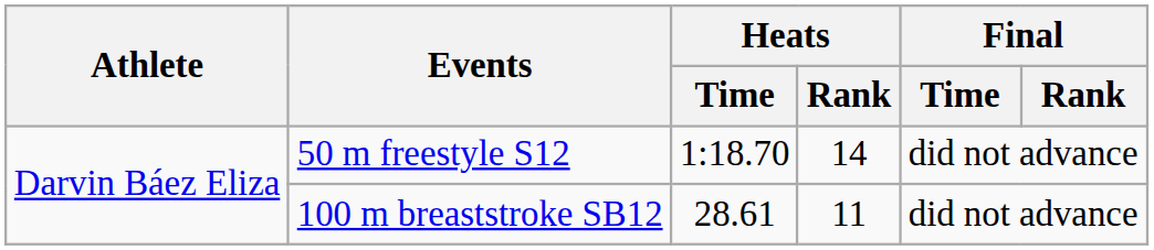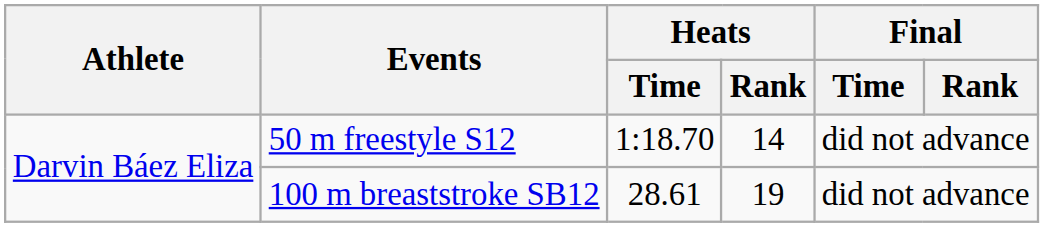 <table class=wikitable style="font-size:90%">
 <tr>
 <th rowspan=2>Athlete</th>
 <th rowspan=2>Events</th>
 <th colspan="2">Heats</th>
 <th colspan="2">Final</th>
 </tr>
 <tr>
 <th>Time</th>
 <th>Rank</th>
 <th>Time</th>
 <th>Rank</th>
 </tr>
 <tr align=center>
 <td align=left rowspan=2><a href='#'>Darvin Báez Eliza</a></td>
 <td align=left><a href='#'>50 m freestyle S12</a></td>
 <td>1:18.70</td>
 <td>14</td>
 <td colspan=2>did not advance</td>
 </tr>
 <tr align=center>
 <td align=left><a href='#'>100 m breaststroke SB12</a></td>
 <td>28.61</td>
-<td>11</td>
+<td>19</td>
 <td colspan=2>did not advance</td>
 </tr>
 </table>
